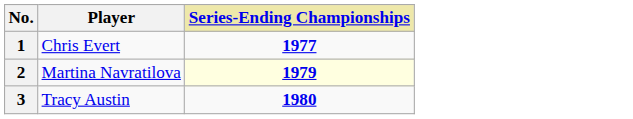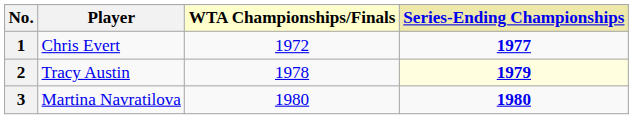 <table class="wikitable sortable" style="text-align:center;">
 <tr>
 <th>No.</th>
 <th>Player</th>
+<th - style="background:#ffc;">WTA Championships/Finals</th>
 <th - style="background:#EEE8AA;"><a href='#'>Series-Ending Championships</a></th>
 </tr>
 <tr>
 <th>1</th>
 <td style="text-align:left;"> <a href='#'>Chris Evert</a></td>
+<td><a href='#'>1972</a></td>
 <td><strong><a href='#'>1977</a></strong></td>
 </tr>
 <tr>
 <th>2</th>
-<td style="text-align:left;"> <a href='#'>Martina Navratilova</a></td>
+<td style="text-align:left;"> <a href='#'>Tracy Austin</a></td>
+<td><a href='#'>1978</a></td>
 <td style="background: lightyellow;"><strong><a href='#'>1979</a></strong></td>
 </tr>
 <tr>
 <th>3</th>
-<td style="text-align:left;"> <a href='#'>Tracy Austin</a></td>
+<td style="text-align:left;"> <a href='#'>Martina Navratilova</a></td>
+<td><a href='#'>1980</a></td>
 <td><strong><a href='#'>1980</a></strong></td>
 </tr>
 </table>
